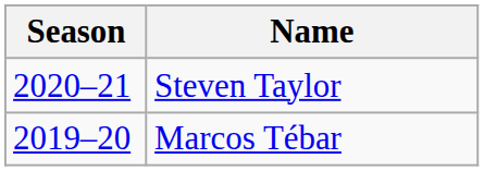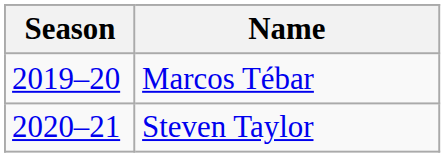 <table class="wikitable">
 <tr>
 <th width="60px">Season</th>
 <th width="150px">Name</th>
 </tr>
 <tr>
+<td><a href='#'>2019–20</a></td>
+<td> <a href='#'>Marcos Tébar</a></td>
+</tr>
+<tr>
 <td><a href='#'>2020–21</a></td>
 <td> <a href='#'>Steven Taylor</a></td>
 </tr>
-<tr>
-<td><a href='#'>2019–20</a></td>
-<td> <a href='#'>Marcos Tébar</a></td>
-</tr>
 </table>
